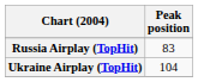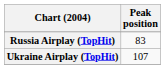 <table class="wikitable sortable plainrowheaders" style="text-align:center">
 <tr>
 <th scope="col">Chart (2004)</th>
 <th scope="col">Peak<br>position</th>
 </tr>
 <tr>
 </tr>
 <tr>
 </tr>
 <tr>
 </tr>
 <tr>
 <th scope="row">Russia Airplay (<a href='#'>TopHit</a>)</th>
 <td>83</td>
 </tr>
 <tr>
 <th scope="row">Ukraine Airplay (<a href='#'>TopHit</a>)</th>
-<td>104</td>
+<td>107</td>
 </tr>
 <tr>
 </tr>
 </table>
